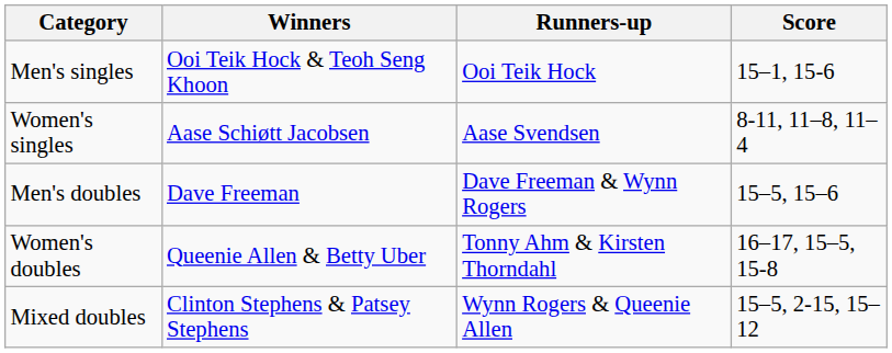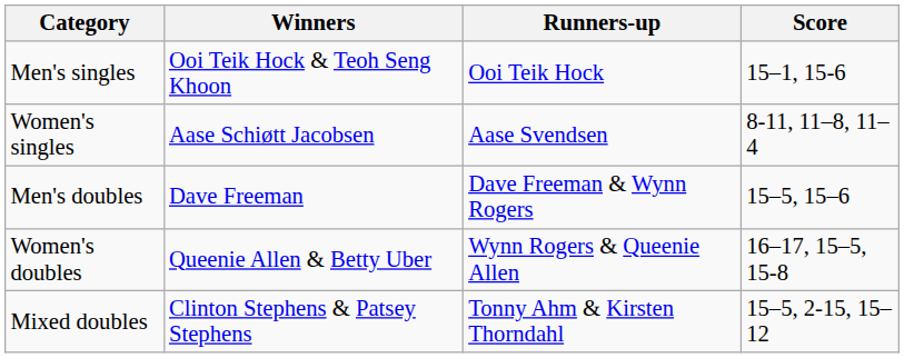 <table class=wikitable style="margin:auto;">
 <tr>
 <th>Category</th>
 <th>Winners</th>
 <th>Runners-up</th>
 <th>Score</th>
 </tr>
 <tr>
 <td>Men's singles</td>
 <td> <a href='#'>Ooi Teik Hock</a> & <a href='#'>Teoh Seng Khoon</a></td>
 <td> <a href='#'>Ooi Teik Hock</a></td>
 <td>15–1, 15-6</td>
 </tr>
 <tr>
 <td>Women's singles</td>
 <td> <a href='#'>Aase Schiøtt Jacobsen</a></td>
 <td> <a href='#'>Aase Svendsen</a></td>
 <td>8-11, 11–8, 11–4</td>
 </tr>
 <tr>
 <td>Men's doubles</td>
 <td> <a href='#'>Dave Freeman</a></td>
 <td> <a href='#'>Dave Freeman</a> & <a href='#'>Wynn Rogers</a></td>
 <td>15–5, 15–6</td>
 </tr>
 <tr>
 <td>Women's doubles</td>
 <td> <a href='#'>Queenie Allen</a> & <a href='#'>Betty Uber</a></td>
-<td> <a href='#'>Tonny Ahm</a> & <a href='#'>Kirsten Thorndahl</a></td>
+<td> <a href='#'>Wynn Rogers</a> &  <a href='#'>Queenie Allen</a></td>
 <td>16–17, 15–5, 15-8</td>
 </tr>
 <tr>
 <td>Mixed doubles</td>
 <td> <a href='#'>Clinton Stephens</a> & <a href='#'>Patsey Stephens</a></td>
-<td> <a href='#'>Wynn Rogers</a> &  <a href='#'>Queenie Allen</a></td>
+<td> <a href='#'>Tonny Ahm</a> & <a href='#'>Kirsten Thorndahl</a></td>
 <td>15–5, 2-15, 15–12</td>
 </tr>
 </table>
